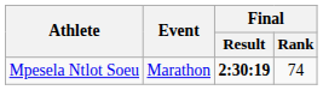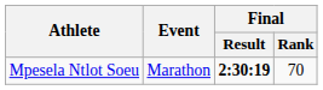 <table class=wikitable style="font-size:90%">
 <tr>
 <th rowspan="2">Athlete</th>
 <th rowspan="2">Event</th>
 <th colspan="2">Final</th>
 </tr>
 <tr style="font-size:95%">
 <th>Result</th>
 <th>Rank</th>
 </tr>
 <tr align=center>
 <td align=left><a href='#'>Mpesela Ntlot Soeu</a></td>
 <td align=left><a href='#'>Marathon</a></td>
 <td><strong>2:30:19</strong></td>
-<td>74</td>
+<td>70</td>
 </tr>
 </table>
